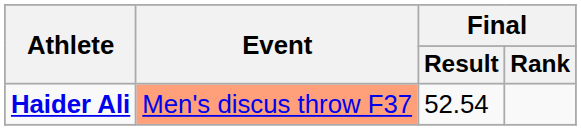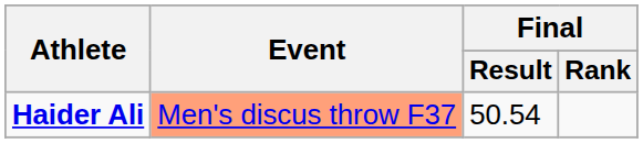 <table class="wikitable" style="font-size:90%">
 <tr>
 <th rowspan="2">Athlete</th>
 <th rowspan="2">Event</th>
 <th colspan="2">Final</th>
 </tr>
 <tr style="font-size:95%">
 <th>Result</th>
 <th>Rank</th>
 </tr>
 <tr>
 <td align="left"><strong><a href='#'>Haider Ali</a></strong></td>
 <td style="background: lightsalmon;"><a href='#'>Men's discus throw F37</a></td>
-<td>52.54</td>
+<td>50.54</td>
 <td></td>
 </tr>
 </table>
